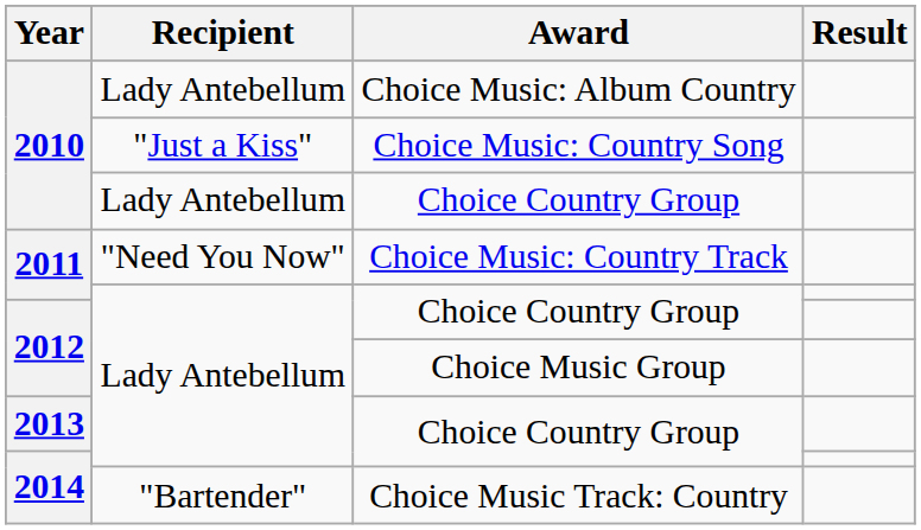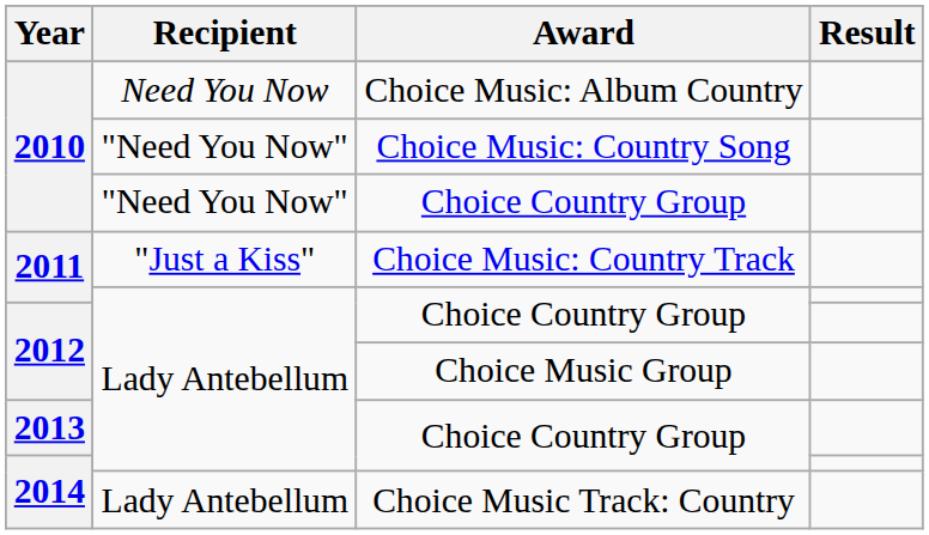 <table class="wikitable" style="text-align:center">
 <tr>
 <th>Year</th>
 <th>Recipient</th>
 <th>Award</th>
 <th>Result</th>
 </tr>
 <tr>
 <th rowspan="3"><a href='#'>2010</a></th>
-<td>Lady Antebellum</td>
+<td><em>Need You Now</em></td>
 <td>Choice Music: Album Country </td>
 <td></td>
 </tr>
 <tr>
-<td>"<a href='#'>Just a Kiss</a>"</td>
+<td>"Need You Now"</td>
 <td><a href='#'>Choice Music: Country Song</a></td>
 <td></td>
 </tr>
 <tr>
-<td>Lady Antebellum</td>
+<td>"Need You Now"</td>
 <td><a href='#'>Choice Country Group</a></td>
 <td></td>
 </tr>
 <tr>
 <th rowspan="2"><a href='#'>2011</a></th>
-<td>"Need You Now"</td>
+<td>"<a href='#'>Just a Kiss</a>"</td>
 <td><a href='#'>Choice Music: Country Track</a></td>
 <td></td>
 </tr>
 <tr>
 <td rowspan="5">Lady Antebellum</td>
 <td rowspan="2">Choice Country Group</td>
 <td></td>
 </tr>
 <tr>
 <th rowspan="2"><a href='#'>2012</a></th>
 <td></td>
 </tr>
 <tr>
 <td>Choice Music Group</td>
 <td></td>
 </tr>
 <tr>
 <th><a href='#'>2013</a></th>
 <td rowspan="2">Choice Country Group</td>
 <td></td>
 </tr>
 <tr>
 <th rowspan="2"><a href='#'>2014</a></th>
 <td></td>
 </tr>
 <tr>
-<td>"Bartender"</td>
+<td>Lady Antebellum</td>
 <td>Choice Music Track: Country</td>
 <td></td>
 </tr>
 </table>
